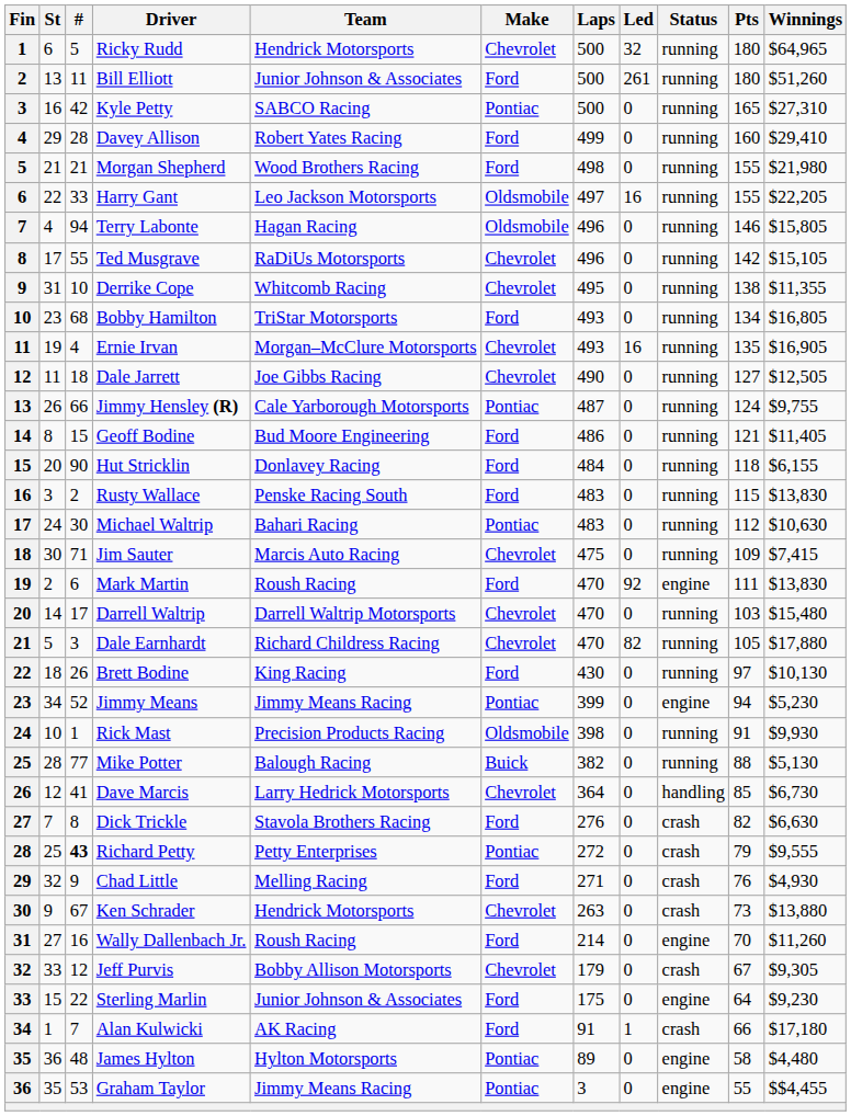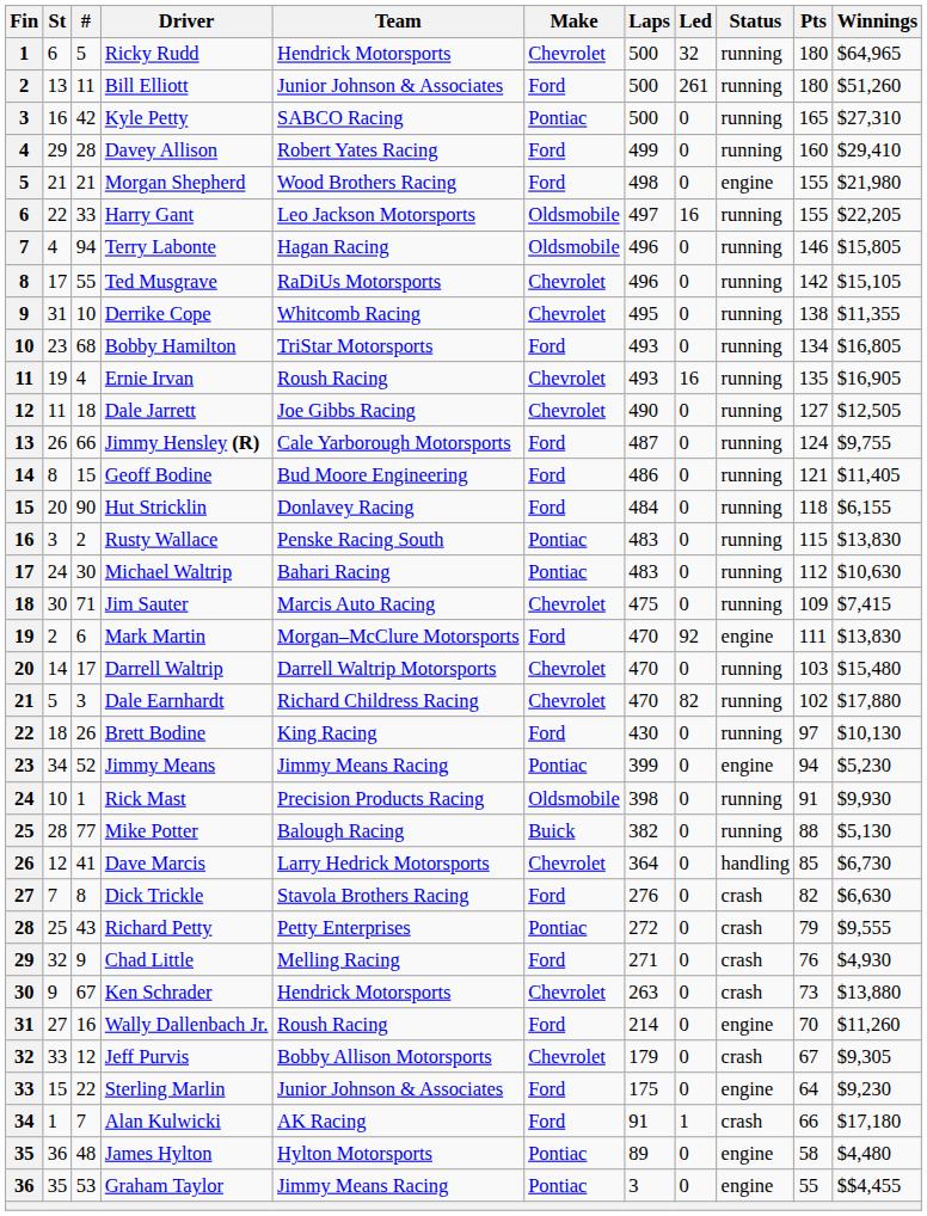 <table class="wikitable" style="font-size:95%">
 <tr>
 <th>Fin</th>
 <th>St</th>
 <th>#</th>
 <th>Driver</th>
 <th>Team</th>
 <th>Make</th>
 <th>Laps</th>
 <th>Led</th>
 <th>Status</th>
 <th>Pts</th>
 <th>Winnings</th>
 </tr>
 <tr>
 <th>1</th>
 <td>6</td>
 <td>5</td>
 <td><a href='#'>Ricky Rudd</a></td>
 <td><a href='#'>Hendrick Motorsports</a></td>
 <td><a href='#'>Chevrolet</a></td>
 <td>500</td>
 <td>32</td>
 <td>running</td>
 <td>180</td>
 <td>$64,965</td>
 </tr>
 <tr>
 <th>2</th>
 <td>13</td>
 <td>11</td>
 <td><a href='#'>Bill Elliott</a></td>
 <td><a href='#'>Junior Johnson & Associates</a></td>
 <td><a href='#'>Ford</a></td>
 <td>500</td>
 <td>261</td>
 <td>running</td>
 <td>180</td>
 <td>$51,260</td>
 </tr>
 <tr>
 <th>3</th>
 <td>16</td>
 <td>42</td>
 <td><a href='#'>Kyle Petty</a></td>
 <td><a href='#'>SABCO Racing</a></td>
 <td><a href='#'>Pontiac</a></td>
 <td>500</td>
 <td>0</td>
 <td>running</td>
 <td>165</td>
 <td>$27,310</td>
 </tr>
 <tr>
 <th>4</th>
 <td>29</td>
 <td>28</td>
 <td><a href='#'>Davey Allison</a></td>
 <td><a href='#'>Robert Yates Racing</a></td>
 <td><a href='#'>Ford</a></td>
 <td>499</td>
 <td>0</td>
 <td>running</td>
 <td>160</td>
 <td>$29,410</td>
 </tr>
 <tr>
 <th>5</th>
 <td>21</td>
 <td>21</td>
 <td><a href='#'>Morgan Shepherd</a></td>
 <td><a href='#'>Wood Brothers Racing</a></td>
 <td><a href='#'>Ford</a></td>
 <td>498</td>
 <td>0</td>
-<td>running</td>
+<td>engine</td>
 <td>155</td>
 <td>$21,980</td>
 </tr>
 <tr>
 <th>6</th>
 <td>22</td>
 <td>33</td>
 <td><a href='#'>Harry Gant</a></td>
 <td><a href='#'>Leo Jackson Motorsports</a></td>
 <td><a href='#'>Oldsmobile</a></td>
 <td>497</td>
 <td>16</td>
 <td>running</td>
 <td>155</td>
 <td>$22,205</td>
 </tr>
 <tr>
 <th>7</th>
 <td>4</td>
 <td>94</td>
 <td><a href='#'>Terry Labonte</a></td>
 <td><a href='#'>Hagan Racing</a></td>
 <td><a href='#'>Oldsmobile</a></td>
 <td>496</td>
 <td>0</td>
 <td>running</td>
 <td>146</td>
 <td>$15,805</td>
 </tr>
 <tr>
 <th>8</th>
 <td>17</td>
 <td>55</td>
 <td><a href='#'>Ted Musgrave</a></td>
 <td><a href='#'>RaDiUs Motorsports</a></td>
 <td><a href='#'>Chevrolet</a></td>
 <td>496</td>
 <td>0</td>
 <td>running</td>
 <td>142</td>
 <td>$15,105</td>
 </tr>
 <tr>
 <th>9</th>
 <td>31</td>
 <td>10</td>
 <td><a href='#'>Derrike Cope</a></td>
 <td><a href='#'>Whitcomb Racing</a></td>
 <td><a href='#'>Chevrolet</a></td>
 <td>495</td>
 <td>0</td>
 <td>running</td>
 <td>138</td>
 <td>$11,355</td>
 </tr>
 <tr>
 <th>10</th>
 <td>23</td>
 <td>68</td>
 <td><a href='#'>Bobby Hamilton</a></td>
 <td><a href='#'>TriStar Motorsports</a></td>
 <td><a href='#'>Ford</a></td>
 <td>493</td>
 <td>0</td>
 <td>running</td>
 <td>134</td>
 <td>$16,805</td>
 </tr>
 <tr>
 <th>11</th>
 <td>19</td>
 <td>4</td>
 <td><a href='#'>Ernie Irvan</a></td>
-<td><a href='#'>Morgan–McClure Motorsports</a></td>
+<td><a href='#'>Roush Racing</a></td>
 <td><a href='#'>Chevrolet</a></td>
 <td>493</td>
 <td>16</td>
 <td>running</td>
 <td>135</td>
 <td>$16,905</td>
 </tr>
 <tr>
 <th>12</th>
 <td>11</td>
 <td>18</td>
 <td><a href='#'>Dale Jarrett</a></td>
 <td><a href='#'>Joe Gibbs Racing</a></td>
 <td><a href='#'>Chevrolet</a></td>
 <td>490</td>
 <td>0</td>
 <td>running</td>
 <td>127</td>
 <td>$12,505</td>
 </tr>
 <tr>
 <th>13</th>
 <td>26</td>
 <td>66</td>
 <td><a href='#'>Jimmy Hensley</a> <strong>(R)</strong></td>
 <td><a href='#'>Cale Yarborough Motorsports</a></td>
-<td><a href='#'>Pontiac</a></td>
+<td><a href='#'>Ford</a></td>
 <td>487</td>
 <td>0</td>
 <td>running</td>
 <td>124</td>
 <td>$9,755</td>
 </tr>
 <tr>
 <th>14</th>
 <td>8</td>
 <td>15</td>
 <td><a href='#'>Geoff Bodine</a></td>
 <td><a href='#'>Bud Moore Engineering</a></td>
 <td><a href='#'>Ford</a></td>
 <td>486</td>
 <td>0</td>
 <td>running</td>
 <td>121</td>
 <td>$11,405</td>
 </tr>
 <tr>
 <th>15</th>
 <td>20</td>
 <td>90</td>
 <td><a href='#'>Hut Stricklin</a></td>
 <td><a href='#'>Donlavey Racing</a></td>
 <td><a href='#'>Ford</a></td>
 <td>484</td>
 <td>0</td>
 <td>running</td>
 <td>118</td>
 <td>$6,155</td>
 </tr>
 <tr>
 <th>16</th>
 <td>3</td>
 <td>2</td>
 <td><a href='#'>Rusty Wallace</a></td>
 <td><a href='#'>Penske Racing South</a></td>
-<td><a href='#'>Ford</a></td>
+<td><a href='#'>Pontiac</a></td>
 <td>483</td>
 <td>0</td>
 <td>running</td>
 <td>115</td>
 <td>$13,830</td>
 </tr>
 <tr>
 <th>17</th>
 <td>24</td>
 <td>30</td>
 <td><a href='#'>Michael Waltrip</a></td>
 <td><a href='#'>Bahari Racing</a></td>
 <td><a href='#'>Pontiac</a></td>
 <td>483</td>
 <td>0</td>
 <td>running</td>
 <td>112</td>
 <td>$10,630</td>
 </tr>
 <tr>
 <th>18</th>
 <td>30</td>
 <td>71</td>
 <td><a href='#'>Jim Sauter</a></td>
 <td><a href='#'>Marcis Auto Racing</a></td>
 <td><a href='#'>Chevrolet</a></td>
 <td>475</td>
 <td>0</td>
 <td>running</td>
 <td>109</td>
 <td>$7,415</td>
 </tr>
 <tr>
 <th>19</th>
 <td>2</td>
 <td>6</td>
 <td><a href='#'>Mark Martin</a></td>
-<td><a href='#'>Roush Racing</a></td>
+<td><a href='#'>Morgan–McClure Motorsports</a></td>
 <td><a href='#'>Ford</a></td>
 <td>470</td>
 <td>92</td>
 <td>engine</td>
 <td>111</td>
 <td>$13,830</td>
 </tr>
 <tr>
 <th>20</th>
 <td>14</td>
 <td>17</td>
 <td><a href='#'>Darrell Waltrip</a></td>
 <td><a href='#'>Darrell Waltrip Motorsports</a></td>
 <td><a href='#'>Chevrolet</a></td>
 <td>470</td>
 <td>0</td>
 <td>running</td>
 <td>103</td>
 <td>$15,480</td>
 </tr>
 <tr>
 <th>21</th>
 <td>5</td>
 <td>3</td>
 <td><a href='#'>Dale Earnhardt</a></td>
 <td><a href='#'>Richard Childress Racing</a></td>
 <td><a href='#'>Chevrolet</a></td>
 <td>470</td>
 <td>82</td>
 <td>running</td>
-<td>105</td>
+<td>102</td>
 <td>$17,880</td>
 </tr>
 <tr>
 <th>22</th>
 <td>18</td>
 <td>26</td>
 <td><a href='#'>Brett Bodine</a></td>
 <td><a href='#'>King Racing</a></td>
 <td><a href='#'>Ford</a></td>
 <td>430</td>
 <td>0</td>
 <td>running</td>
 <td>97</td>
 <td>$10,130</td>
 </tr>
 <tr>
 <th>23</th>
 <td>34</td>
 <td>52</td>
 <td><a href='#'>Jimmy Means</a></td>
 <td><a href='#'>Jimmy Means Racing</a></td>
 <td><a href='#'>Pontiac</a></td>
 <td>399</td>
 <td>0</td>
 <td>engine</td>
 <td>94</td>
 <td>$5,230</td>
 </tr>
 <tr>
 <th>24</th>
 <td>10</td>
 <td>1</td>
 <td><a href='#'>Rick Mast</a></td>
 <td><a href='#'>Precision Products Racing</a></td>
 <td><a href='#'>Oldsmobile</a></td>
 <td>398</td>
 <td>0</td>
 <td>running</td>
 <td>91</td>
 <td>$9,930</td>
 </tr>
 <tr>
 <th>25</th>
 <td>28</td>
 <td>77</td>
 <td><a href='#'>Mike Potter</a></td>
 <td><a href='#'>Balough Racing</a></td>
 <td><a href='#'>Buick</a></td>
 <td>382</td>
 <td>0</td>
 <td>running</td>
 <td>88</td>
 <td>$5,130</td>
 </tr>
 <tr>
 <th>26</th>
 <td>12</td>
 <td>41</td>
 <td><a href='#'>Dave Marcis</a></td>
 <td><a href='#'>Larry Hedrick Motorsports</a></td>
 <td><a href='#'>Chevrolet</a></td>
 <td>364</td>
 <td>0</td>
 <td>handling</td>
 <td>85</td>
 <td>$6,730</td>
 </tr>
 <tr>
 <th>27</th>
 <td>7</td>
 <td>8</td>
 <td><a href='#'>Dick Trickle</a></td>
 <td><a href='#'>Stavola Brothers Racing</a></td>
 <td><a href='#'>Ford</a></td>
 <td>276</td>
 <td>0</td>
 <td>crash</td>
 <td>82</td>
 <td>$6,630</td>
 </tr>
 <tr>
 <th>28</th>
 <td>25</td>
-<td><strong>43</strong></td>
+<td>43</td>
 <td><a href='#'>Richard Petty</a></td>
 <td><a href='#'>Petty Enterprises</a></td>
 <td><a href='#'>Pontiac</a></td>
 <td>272</td>
 <td>0</td>
 <td>crash</td>
 <td>79</td>
 <td>$9,555</td>
 </tr>
 <tr>
 <th>29</th>
 <td>32</td>
 <td>9</td>
 <td><a href='#'>Chad Little</a></td>
 <td><a href='#'>Melling Racing</a></td>
 <td><a href='#'>Ford</a></td>
 <td>271</td>
 <td>0</td>
 <td>crash</td>
 <td>76</td>
 <td>$4,930</td>
 </tr>
 <tr>
 <th>30</th>
 <td>9</td>
 <td>67</td>
 <td><a href='#'>Ken Schrader</a></td>
 <td><a href='#'>Hendrick Motorsports</a></td>
 <td><a href='#'>Chevrolet</a></td>
 <td>263</td>
 <td>0</td>
 <td>crash</td>
 <td>73</td>
 <td>$13,880</td>
 </tr>
 <tr>
 <th>31</th>
 <td>27</td>
 <td>16</td>
 <td><a href='#'>Wally Dallenbach Jr.</a></td>
 <td><a href='#'>Roush Racing</a></td>
 <td><a href='#'>Ford</a></td>
 <td>214</td>
 <td>0</td>
 <td>engine</td>
 <td>70</td>
 <td>$11,260</td>
 </tr>
 <tr>
 <th>32</th>
 <td>33</td>
 <td>12</td>
 <td><a href='#'>Jeff Purvis</a></td>
 <td><a href='#'>Bobby Allison Motorsports</a></td>
 <td><a href='#'>Chevrolet</a></td>
 <td>179</td>
 <td>0</td>
 <td>crash</td>
 <td>67</td>
 <td>$9,305</td>
 </tr>
 <tr>
 <th>33</th>
 <td>15</td>
 <td>22</td>
 <td><a href='#'>Sterling Marlin</a></td>
 <td><a href='#'>Junior Johnson & Associates</a></td>
 <td><a href='#'>Ford</a></td>
 <td>175</td>
 <td>0</td>
 <td>engine</td>
 <td>64</td>
 <td>$9,230</td>
 </tr>
 <tr>
 <th>34</th>
 <td>1</td>
 <td>7</td>
 <td><a href='#'>Alan Kulwicki</a></td>
 <td><a href='#'>AK Racing</a></td>
 <td><a href='#'>Ford</a></td>
 <td>91</td>
 <td>1</td>
 <td>crash</td>
 <td>66</td>
 <td>$17,180</td>
 </tr>
 <tr>
 <th>35</th>
 <td>36</td>
 <td>48</td>
 <td><a href='#'>James Hylton</a></td>
 <td><a href='#'>Hylton Motorsports</a></td>
 <td><a href='#'>Pontiac</a></td>
 <td>89</td>
 <td>0</td>
 <td>engine</td>
 <td>58</td>
 <td>$4,480</td>
 </tr>
 <tr>
 <th>36</th>
 <td>35</td>
 <td>53</td>
 <td><a href='#'>Graham Taylor</a></td>
 <td><a href='#'>Jimmy Means Racing</a></td>
 <td><a href='#'>Pontiac</a></td>
 <td>3</td>
 <td>0</td>
 <td>engine</td>
 <td>55</td>
 <td>$$4,455</td>
 </tr>
 <tr>
 <th colspan="11"></th>
 </tr>
 </table>
